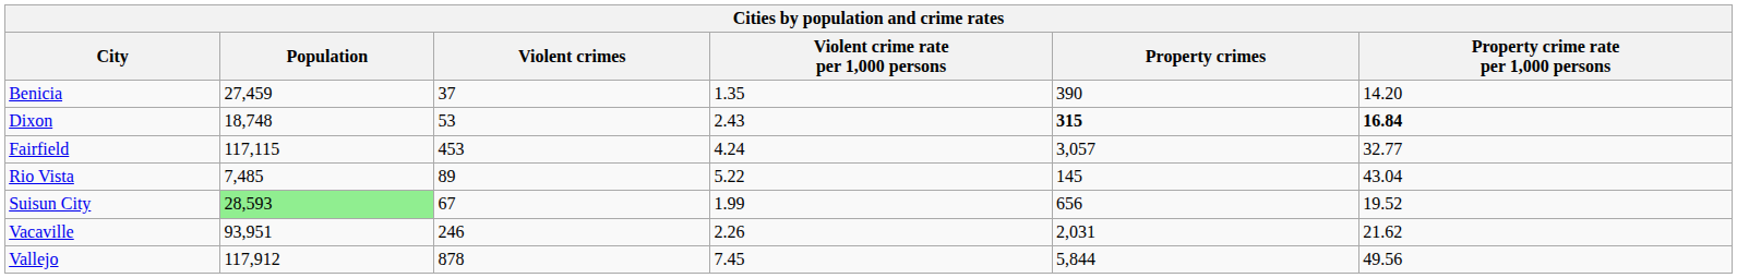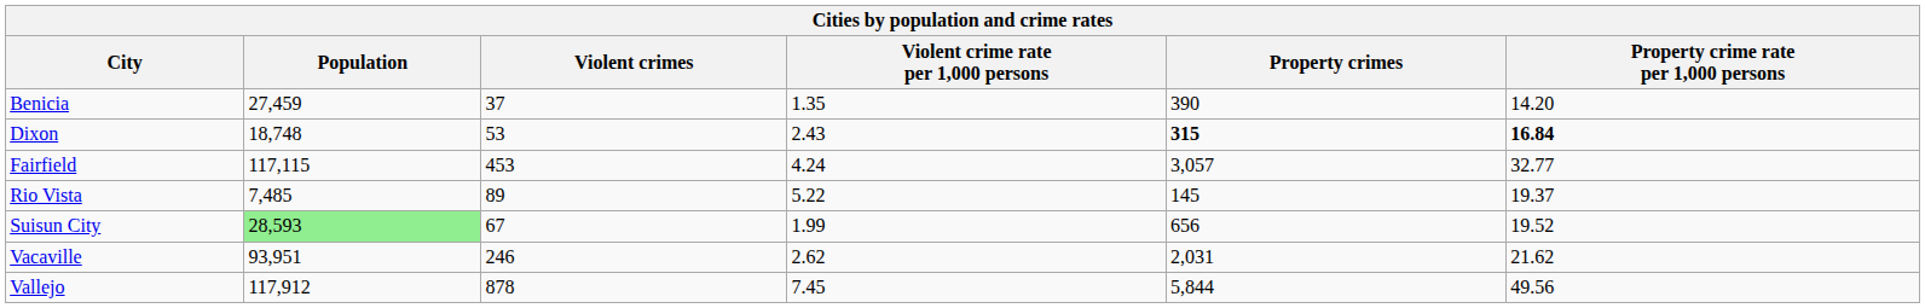 <table class="wikitable collapsible collapsed sortable" style="width: 100%;">
 <tr>
 <th colspan="9">Cities by population and crime rates</th>
 </tr>
 <tr>
 <th>City</th>
 <th data-sort-type="number">Population</th>
 <th data-sort-type="number">Violent crimes</th>
 <th data-sort-type="number">Violent crime rate<br>per 1,000 persons</th>
 <th data-sort-type="number">Property crimes</th>
 <th data-sort-type="number">Property crime rate<br>per 1,000 persons</th>
 </tr>
 <tr>
 <td><a href='#'>Benicia</a></td>
 <td>27,459</td>
 <td>37</td>
 <td>1.35</td>
 <td>390</td>
 <td>14.20</td>
 </tr>
 <tr>
 <td><a href='#'>Dixon</a></td>
 <td>18,748</td>
 <td>53</td>
 <td>2.43</td>
 <td><strong>315</strong></td>
 <td><strong>16.84</strong></td>
 </tr>
 <tr>
 <td><a href='#'>Fairfield</a></td>
 <td>117,115</td>
 <td>453</td>
 <td>4.24</td>
 <td>3,057</td>
 <td>32.77</td>
 </tr>
 <tr>
 <td><a href='#'>Rio Vista</a></td>
 <td>7,485</td>
 <td>89</td>
 <td>5.22</td>
 <td>145</td>
-<td>43.04</td>
+<td>19.37</td>
 </tr>
 <tr>
 <td><a href='#'>Suisun City</a></td>
 <td style="background: lightgreen;">28,593</td>
 <td>67</td>
 <td>1.99</td>
 <td>656</td>
 <td>19.52</td>
 </tr>
 <tr>
 <td><a href='#'>Vacaville</a></td>
 <td>93,951</td>
 <td>246</td>
-<td>2.26</td>
+<td>2.62</td>
 <td>2,031</td>
 <td>21.62</td>
 </tr>
 <tr>
 <td><a href='#'>Vallejo</a></td>
 <td>117,912</td>
 <td>878</td>
 <td>7.45</td>
 <td>5,844</td>
 <td>49.56</td>
 </tr>
 </table>
